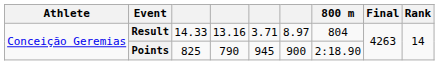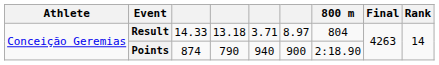 <table class="wikitable" style="font-size:90%">
 <tr>
 <th>Athlete</th>
 <th>Event</th>
 <th></th>
 <th></th>
 <th></th>
 <th></th>
 <th>800 m</th>
 <th>Final</th>
 <th>Rank</th>
 </tr>
 <tr align=center>
 <td rowspan=2 align=left><a href='#'>Conceição Geremias</a></td>
 <th style="font-size:95%">Result</th>
 <td>14.33</td>
-<td>13.16</td>
+<td>13.18</td>
 <td>3.71</td>
 <td>8.97</td>
 <td>804</td>
 <td rowspan=2>4263</td>
 <td rowspan=2>14</td>
 </tr>
 <tr align=center>
 <th style="font-size:95%">Points</th>
-<td>825</td>
+<td>874</td>
 <td>790</td>
-<td>945</td>
+<td>940</td>
 <td>900</td>
 <td>2:18.90</td>
 </tr>
 </table>
